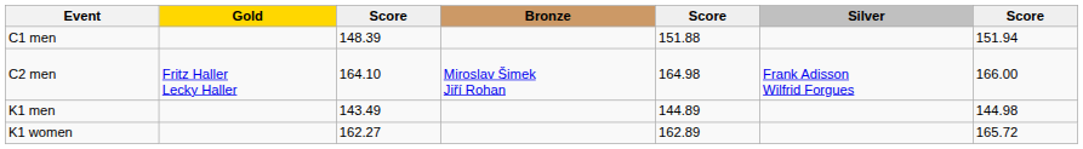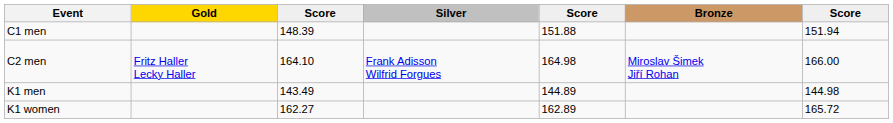 <table class="wikitable" width=100%>
 <tr>
 <th>Event</th>
 <td align=center bgcolor="gold"><strong>Gold</strong></td>
 <td align=center bgcolor="EFEFEF"><strong>Score</strong></td>
+<td align=center bgcolor="silver"><strong>Silver</strong></td>
+<td align=center bgcolor="EFEFEF"><strong>Score</strong></td>
 <td align=center bgcolor="CC9966"><strong>Bronze</strong></td>
-<td align=center bgcolor="EFEFEF"><strong>Score</strong></td>
-<td align=center bgcolor="silver"><strong>Silver</strong></td>
 <td align=center bgcolor="EFEFEF"><strong>Score</strong></td>
 </tr>
 <tr>
 <td>C1 men</td>
 <td></td>
 <td>148.39</td>
 <td></td>
 <td>151.88</td>
 <td></td>
 <td>151.94</td>
 </tr>
 <tr>
 <td>C2 men</td>
 <td><br><a href='#'>Fritz Haller</a><br><a href='#'>Lecky Haller</a></td>
 <td>164.10</td>
+<td><br><a href='#'>Frank Adisson</a><br><a href='#'>Wilfrid Forgues</a></td>
+<td>164.98</td>
 <td><br><a href='#'>Miroslav Šimek</a><br><a href='#'>Jiří Rohan</a></td>
-<td>164.98</td>
-<td><br><a href='#'>Frank Adisson</a><br><a href='#'>Wilfrid Forgues</a></td>
 <td>166.00</td>
 </tr>
 <tr>
 <td>K1 men</td>
 <td></td>
 <td>143.49</td>
 <td></td>
 <td>144.89</td>
 <td></td>
 <td>144.98</td>
 </tr>
 <tr>
 <td>K1 women</td>
 <td></td>
 <td>162.27</td>
 <td></td>
 <td>162.89</td>
 <td></td>
 <td>165.72</td>
 </tr>
 </table>
